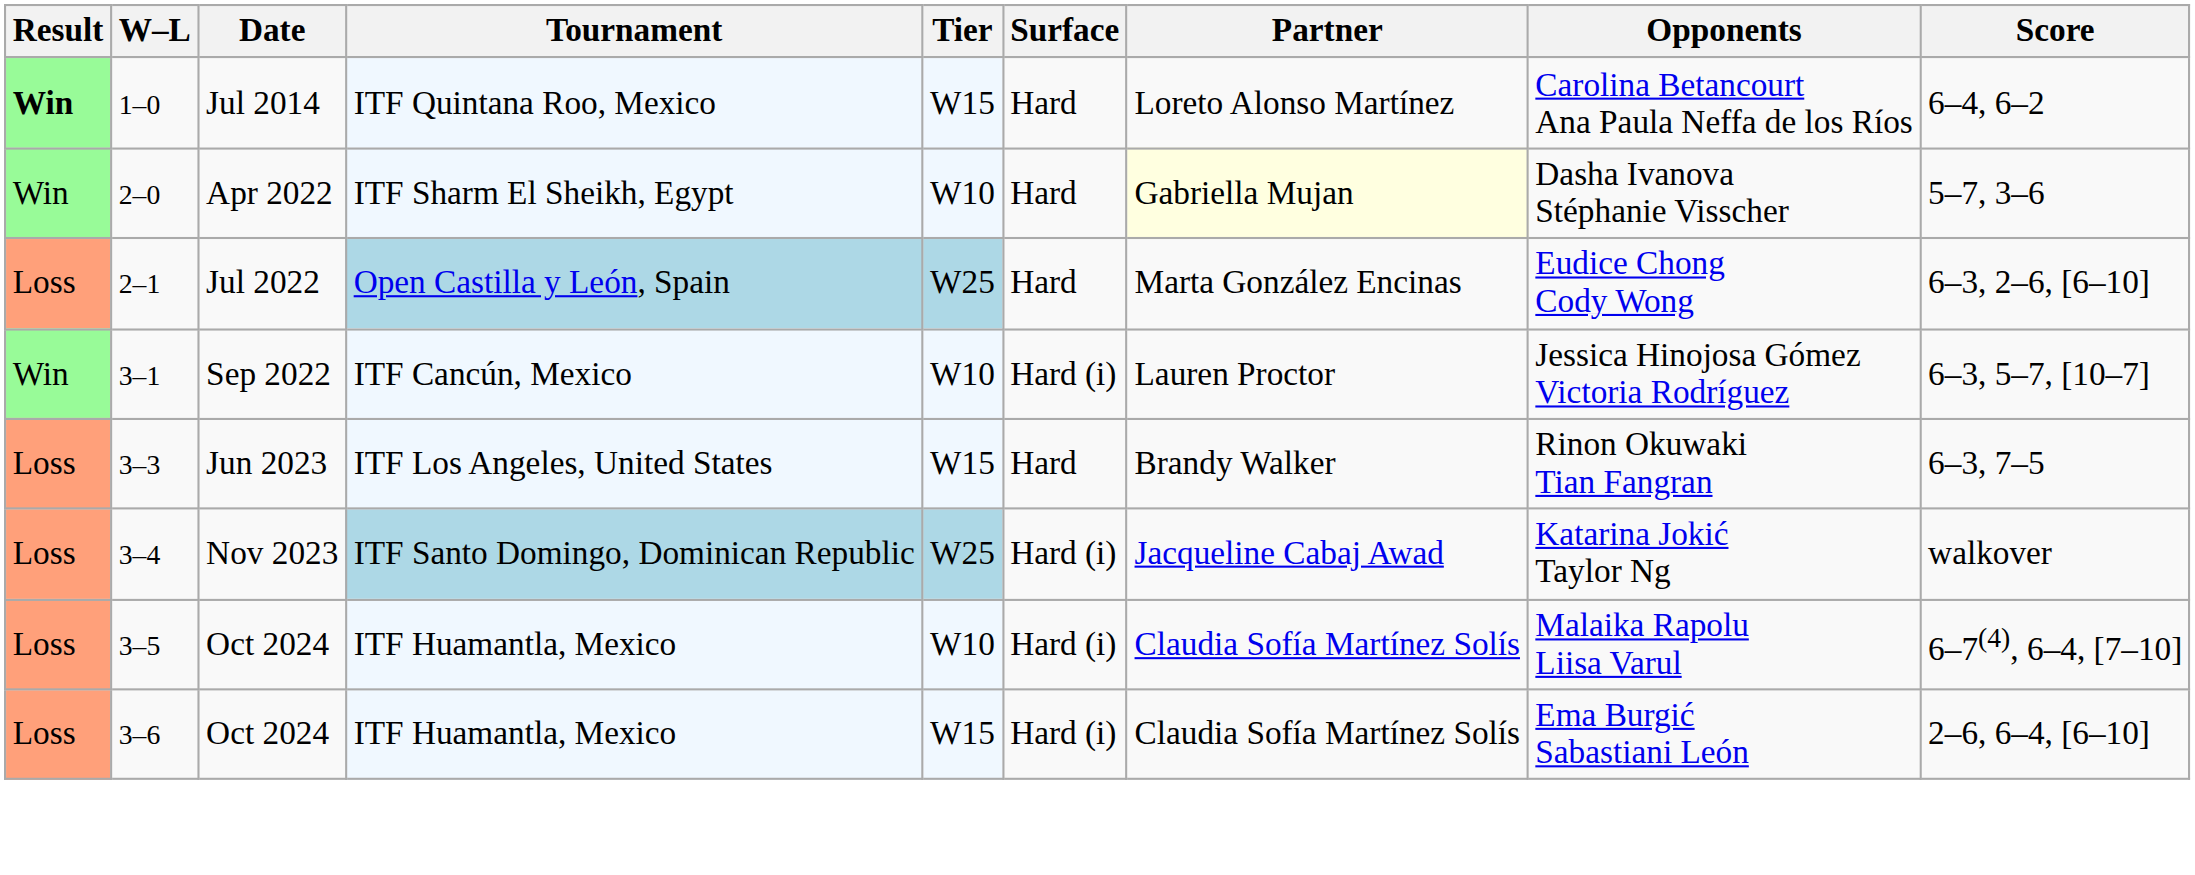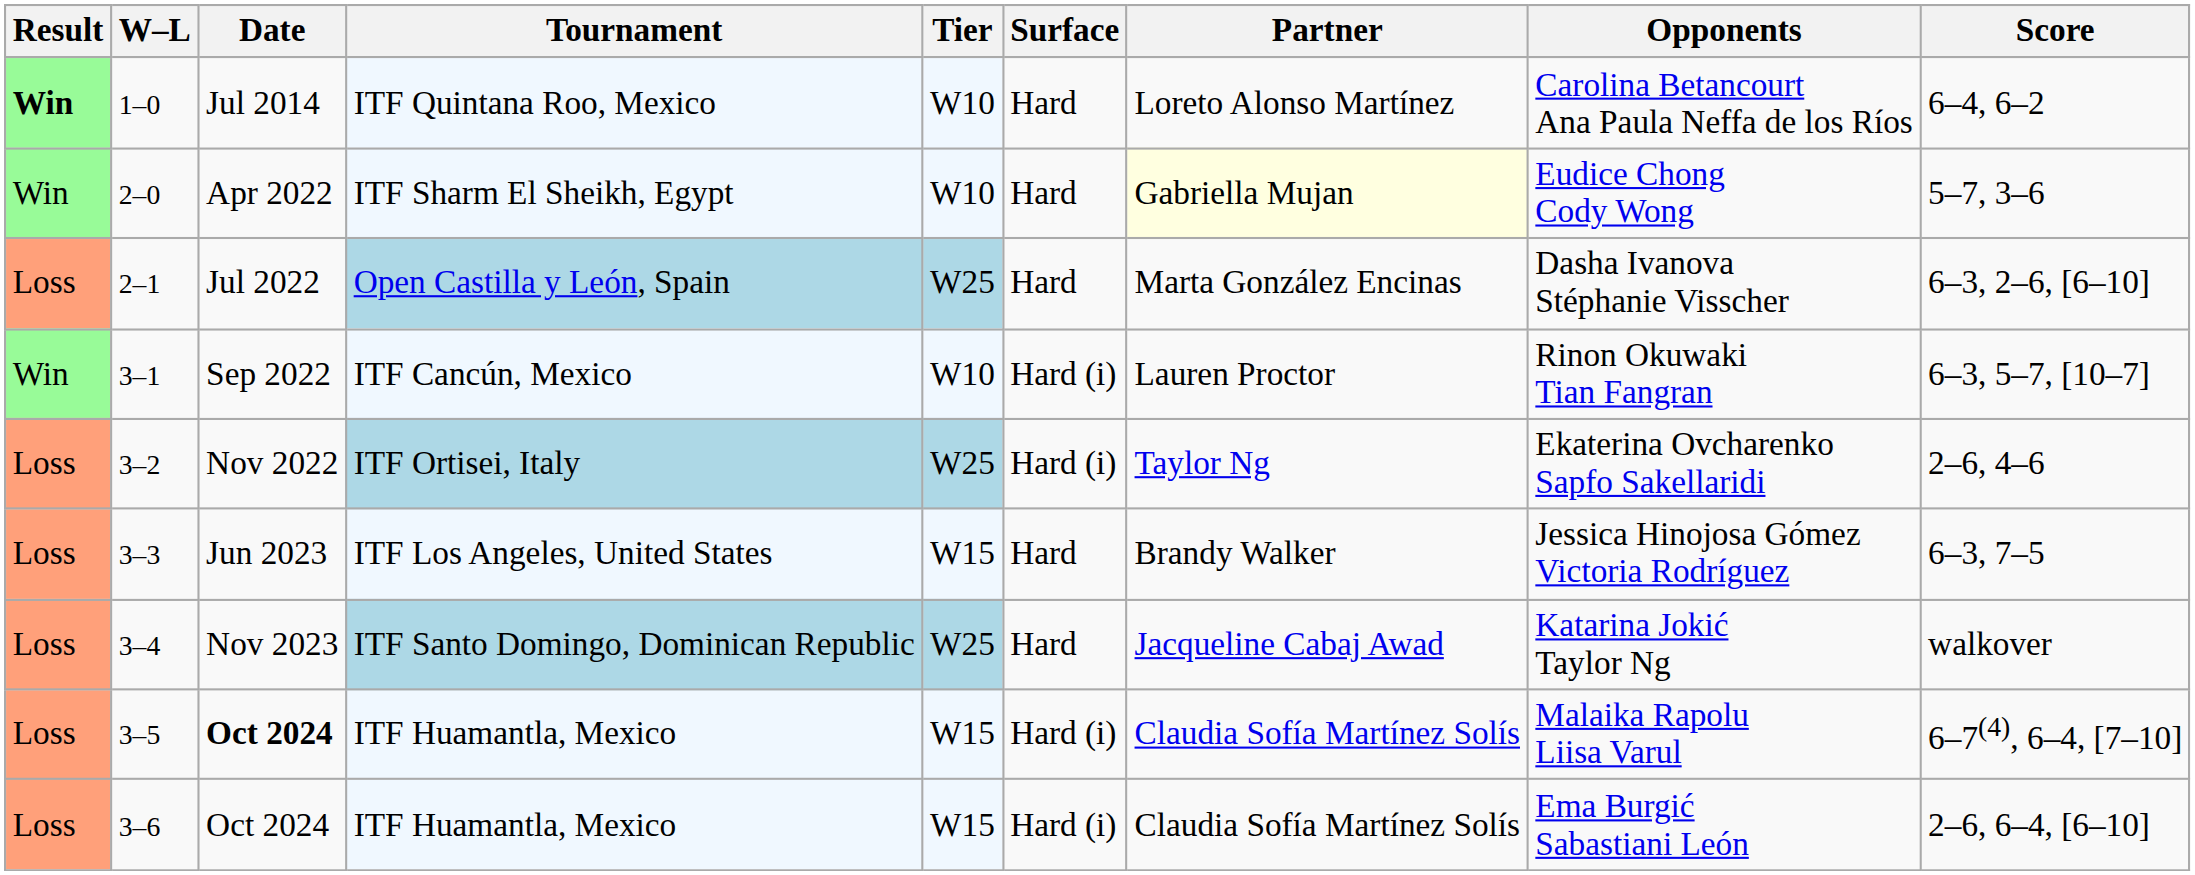 <table class="sortable wikitable nowrap">
 <tr>
 <th>Result</th>
 <th class="unsortable">W–L</th>
 <th>Date</th>
 <th>Tournament</th>
 <th>Tier</th>
 <th>Surface</th>
 <th>Partner</th>
 <th>Opponents</th>
 <th class="unsortable">Score</th>
 </tr>
 <tr>
 <td style="background:#98fb98;"><strong>Win</strong></td>
 <td><small>1–0</small></td>
 <td>Jul 2014</td>
 <td style="background:#f0f8ff;">ITF Quintana Roo, Mexico</td>
-<td style="background:#f0f8ff;">W15</td>
+<td style="background:#f0f8ff;">W10</td>
 <td>Hard</td>
 <td> Loreto Alonso Martínez</td>
 <td> <a href='#'>Carolina Betancourt</a> <br>  Ana Paula Neffa de los Ríos</td>
 <td>6–4, 6–2</td>
 </tr>
 <tr>
 <td style="background:#98fb98;">Win</td>
 <td><small>2–0</small></td>
 <td>Apr 2022</td>
 <td style="background:#f0f8ff;">ITF Sharm El Sheikh, Egypt</td>
 <td style="background:#f0f8ff;">W10</td>
 <td>Hard</td>
 <td style="background: lightyellow;"> Gabriella Mujan</td>
-<td> Dasha Ivanova <br>  Stéphanie Visscher</td>
+<td> <a href='#'>Eudice Chong</a> <br>  <a href='#'>Cody Wong</a></td>
 <td>5–7, 3–6</td>
 </tr>
 <tr>
 <td style="background:#ffa07a;">Loss</td>
 <td><small>2–1</small></td>
 <td>Jul 2022</td>
 <td style="background:lightblue;"><a href='#'>Open Castilla y León</a>, Spain</td>
 <td style="background:lightblue;">W25</td>
 <td>Hard</td>
 <td> Marta González Encinas</td>
-<td> <a href='#'>Eudice Chong</a> <br>  <a href='#'>Cody Wong</a></td>
+<td> Dasha Ivanova <br>  Stéphanie Visscher</td>
 <td>6–3, 2–6, [6–10]</td>
 </tr>
 <tr>
 <td style="background:#98fb98;">Win</td>
 <td><small>3–1</small></td>
 <td>Sep 2022</td>
 <td style="background:#f0f8ff;">ITF Cancún, Mexico</td>
 <td style="background:#f0f8ff;">W10</td>
 <td>Hard (i)</td>
 <td> Lauren Proctor</td>
-<td> Jessica Hinojosa Gómez <br>  <a href='#'>Victoria Rodríguez</a></td>
+<td> Rinon Okuwaki <br>  <a href='#'>Tian Fangran</a></td>
 <td>6–3, 5–7, [10–7]</td>
+</tr>
+<tr>
+<td style="background:#ffa07a;">Loss</td>
+<td><small>3–2</small></td>
+<td>Nov 2022</td>
+<td style="background:lightblue;">ITF Ortisei, Italy</td>
+<td style="background:lightblue;">W25</td>
+<td>Hard (i)</td>
+<td> <a href='#'>Taylor Ng</a></td>
+<td> Ekaterina Ovcharenko <br>  <a href='#'>Sapfo Sakellaridi</a></td>
+<td>2–6, 4–6</td>
 </tr>
 <tr>
 <td style="background:#ffa07a;">Loss</td>
 <td><small>3–3</small></td>
 <td>Jun 2023</td>
 <td style="background:#f0f8ff;">ITF Los Angeles, United States</td>
 <td style="background:#f0f8ff;">W15</td>
 <td>Hard</td>
 <td> Brandy Walker</td>
-<td> Rinon Okuwaki <br>  <a href='#'>Tian Fangran</a></td>
+<td> Jessica Hinojosa Gómez <br>  <a href='#'>Victoria Rodríguez</a></td>
 <td>6–3, 7–5</td>
 </tr>
 <tr>
 <td style="background:#ffa07a;">Loss</td>
 <td><small>3–4</small></td>
 <td>Nov 2023</td>
 <td style="background:lightblue;">ITF Santo Domingo, Dominican Republic</td>
 <td style="background:lightblue;">W25</td>
-<td>Hard (i)</td>
+<td>Hard</td>
 <td> <a href='#'>Jacqueline Cabaj Awad</a></td>
 <td> <a href='#'>Katarina Jokić</a> <br>  Taylor Ng</td>
 <td>walkover</td>
 </tr>
 <tr>
 <td style="background:#ffa07a;">Loss</td>
 <td><small>3–5</small></td>
-<td>Oct 2024</td>
+<td><strong>Oct 2024</strong></td>
 <td style="background:#f0f8ff;">ITF Huamantla, Mexico</td>
-<td style="background:#f0f8ff;">W10</td>
+<td style="background:#f0f8ff;">W15</td>
 <td>Hard (i)</td>
 <td> <a href='#'>Claudia Sofía Martínez Solís</a></td>
 <td> <a href='#'>Malaika Rapolu</a> <br>  <a href='#'>Liisa Varul</a></td>
 <td>6–7<sup>(4)</sup>, 6–4, [7–10]</td>
 </tr>
 <tr>
 <td style="background:#ffa07a;">Loss</td>
 <td><small>3–6</small></td>
 <td>Oct 2024</td>
 <td style="background:#f0f8ff;">ITF Huamantla, Mexico</td>
 <td style="background:#f0f8ff;">W15</td>
 <td>Hard (i)</td>
 <td> Claudia Sofía Martínez Solís</td>
 <td> <a href='#'>Ema Burgić</a> <br>  <a href='#'>Sabastiani León</a></td>
 <td>2–6, 6–4, [6–10]</td>
 </tr>
 </table>
